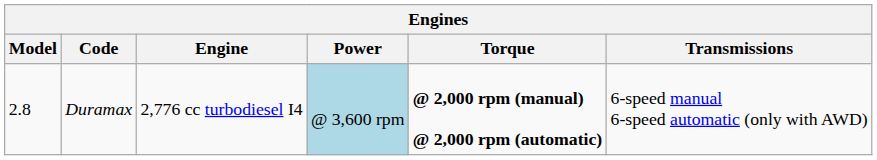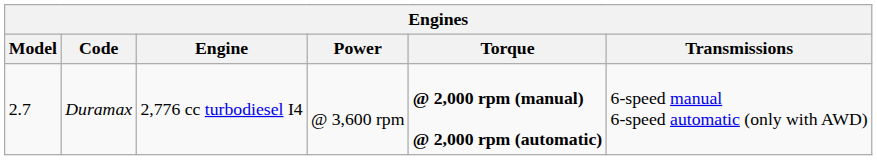 <table class="wikitable" style="text-align:left; font-size:90%;">
 <tr>
 <th colspan="6" style="text-align:center">Engines</th>
 </tr>
 <tr>
 <th>Model</th>
 <th>Code</th>
 <th>Engine</th>
 <th>Power</th>
 <th>Torque</th>
 <th>Transmissions</th>
 </tr>
 <tr>
-<td>2.8</td>
+<td>2.7</td>
 <td><em>Duramax</em></td>
 <td>2,776 cc <a href='#'>turbodiesel</a> I4</td>
-<td style="background: lightblue;"><br>@ 3,600 rpm</td>
+<td><br>@ 3,600 rpm</td>
 <td><strong><br>@ 2,000 rpm (manual)<br><br>@ 2,000 rpm (automatic)</strong></td>
 <td>6-speed <a href='#'>manual</a><br>6-speed <a href='#'>automatic</a> (only with AWD)</td>
 </tr>
 </table>
